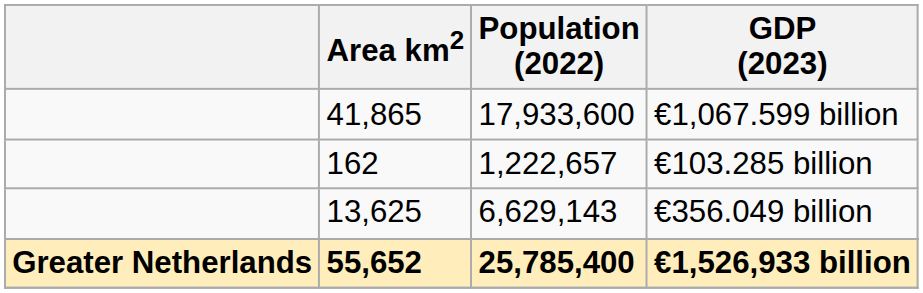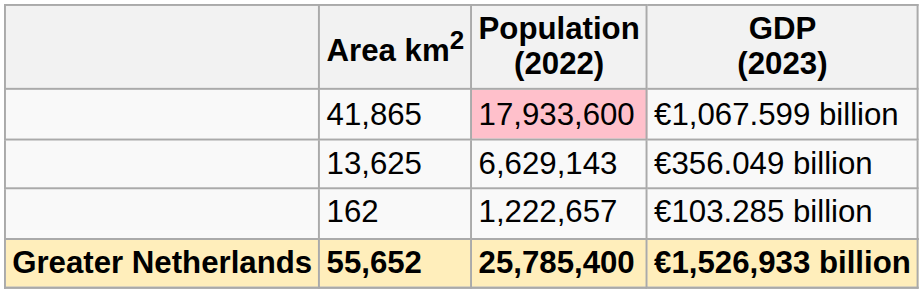 <table class="wikitable">
 <tr>
 <th></th>
 <th>Area km<sup>2</sup></th>
 <th>Population<br>(2022)</th>
 <th>GDP<br>(2023)</th>
 </tr>
 <tr>
 <td></td>
 <td>41,865</td>
-<td>17,933,600</td>
+<td style="background: pink;">17,933,600</td>
 <td>€1,067.599 billion</td>
+</tr>
+<tr>
+<td></td>
+<td>13,625</td>
+<td>6,629,143</td>
+<td>€356.049 billion</td>
 </tr>
 <tr>
 <td></td>
 <td>162</td>
 <td>1,222,657</td>
 <td>€103.285 billion</td>
-</tr>
-<tr>
-<td></td>
-<td>13,625</td>
-<td>6,629,143</td>
-<td>€356.049 billion</td>
 </tr>
 <tr>
 </tr>
 <tr style="background:#feb;">
 <td><strong>Greater Netherlands</strong></td>
 <td><strong>55,652</strong></td>
 <td><strong>25,785,400</strong></td>
 <td><strong>€1,526,933 billion</strong></td>
 </tr>
 <tr>
 </tr>
 </table>
